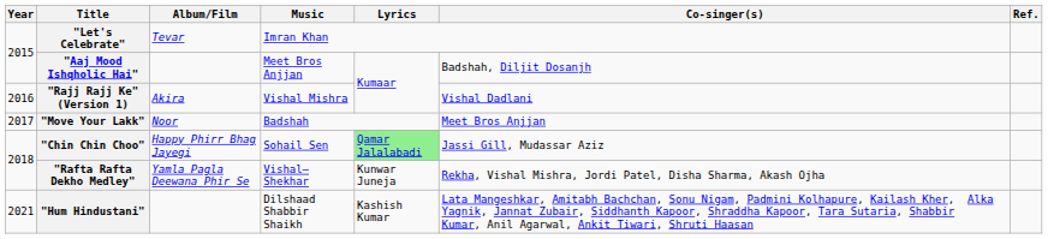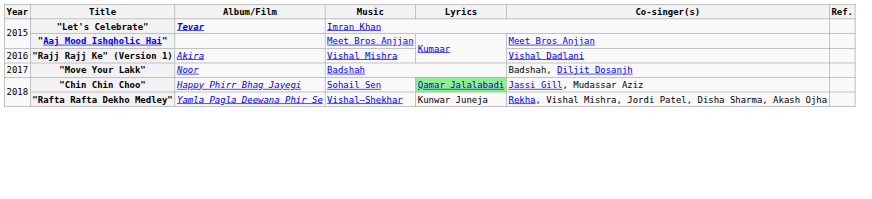 <table class="wikitable sortable plainrowheaders">
 <tr style="text-align:center;">
 <th scope="col">Year</th>
 <th scope="col">Title</th>
 <th class="unsortable" scope="col">Album/Film</th>
 <th>Music</th>
 <th>Lyrics</th>
 <th>Co-singer(s)</th>
 <th>Ref.</th>
 </tr>
 <tr>
 <td rowspan="2">2015</td>
 <th scope="row">"Let's Celebrate"</th>
-<td><em><a href='#'>Tevar</a></em></td>
+<td><strong><em><a href='#'>Tevar</a></em></strong></td>
 <td colspan="3"><a href='#'>Imran Khan</a></td>
 <td></td>
 </tr>
 <tr>
 <th scope="row">"<a href='#'>Aaj Mood Ishqholic Hai</a>"</th>
 <td></td>
 <td><a href='#'>Meet Bros Anjjan</a></td>
 <td rowspan="2"><a href='#'>Kumaar</a></td>
-<td>Badshah, <a href='#'>Diljit Dosanjh</a></td>
+<td><a href='#'>Meet Bros Anjjan</a></td>
 <td></td>
 </tr>
 <tr>
 <td>2016</td>
 <th scope="row">"Rajj Rajj Ke" (Version 1)</th>
 <td><em><a href='#'>Akira</a></em></td>
 <td><a href='#'>Vishal Mishra</a></td>
 <td><a href='#'>Vishal Dadlani</a></td>
 <td></td>
 </tr>
 <tr>
 <td>2017</td>
 <th scope="row">"Move Your Lakk"</th>
 <td><em><a href='#'>Noor</a></em></td>
 <td colspan="2"><a href='#'>Badshah</a></td>
-<td><a href='#'>Meet Bros Anjjan</a></td>
+<td>Badshah, <a href='#'>Diljit Dosanjh</a></td>
 <td></td>
 </tr>
 <tr>
 <td rowspan="2">2018</td>
 <th scope="row">"Chin Chin Choo"</th>
 <td><em><a href='#'>Happy Phirr Bhag Jayegi</a></em></td>
 <td><a href='#'>Sohail Sen</a></td>
 <td style="background: lightgreen;"><a href='#'>Qamar Jalalabadi</a></td>
 <td><a href='#'>Jassi Gill</a>, Mudassar Aziz</td>
 <td></td>
 </tr>
 <tr>
 <th scope="row">"Rafta Rafta Dekho Medley"</th>
 <td><em><a href='#'>Yamla Pagla Deewana Phir Se</a></em></td>
 <td><a href='#'>Vishal–Shekhar</a></td>
 <td>Kunwar Juneja</td>
 <td><a href='#'>Rekha</a>, Vishal Mishra, Jordi Patel, Disha Sharma, Akash Ojha</td>
 <td></td>
 </tr>
-<tr>
-<td>2021</td>
-<th scope="row">"Hum Hindustani"</th>
-<td></td>
-<td>Dilshaad Shabbir Shaikh</td>
-<td>Kashish Kumar</td>
-<td><a href='#'>Lata Mangeshkar</a>, <a href='#'>Amitabh Bachchan</a>, <a href='#'>Sonu Nigam</a>, <a href='#'>Padmini Kolhapure</a>, <a href='#'>Kailash Kher</a>,  <a href='#'>Alka Yagnik</a>, <a href='#'>Jannat Zubair</a>, <a href='#'>Siddhanth Kapoor</a>, <a href='#'>Shraddha Kapoor</a>, <a href='#'>Tara Sutaria</a>, <a href='#'>Shabbir Kumar</a>, Anil Agarwal, <a href='#'>Ankit Tiwari</a>, <a href='#'>Shruti Haasan</a></td>
-<td></td>
-</tr>
 </table>
